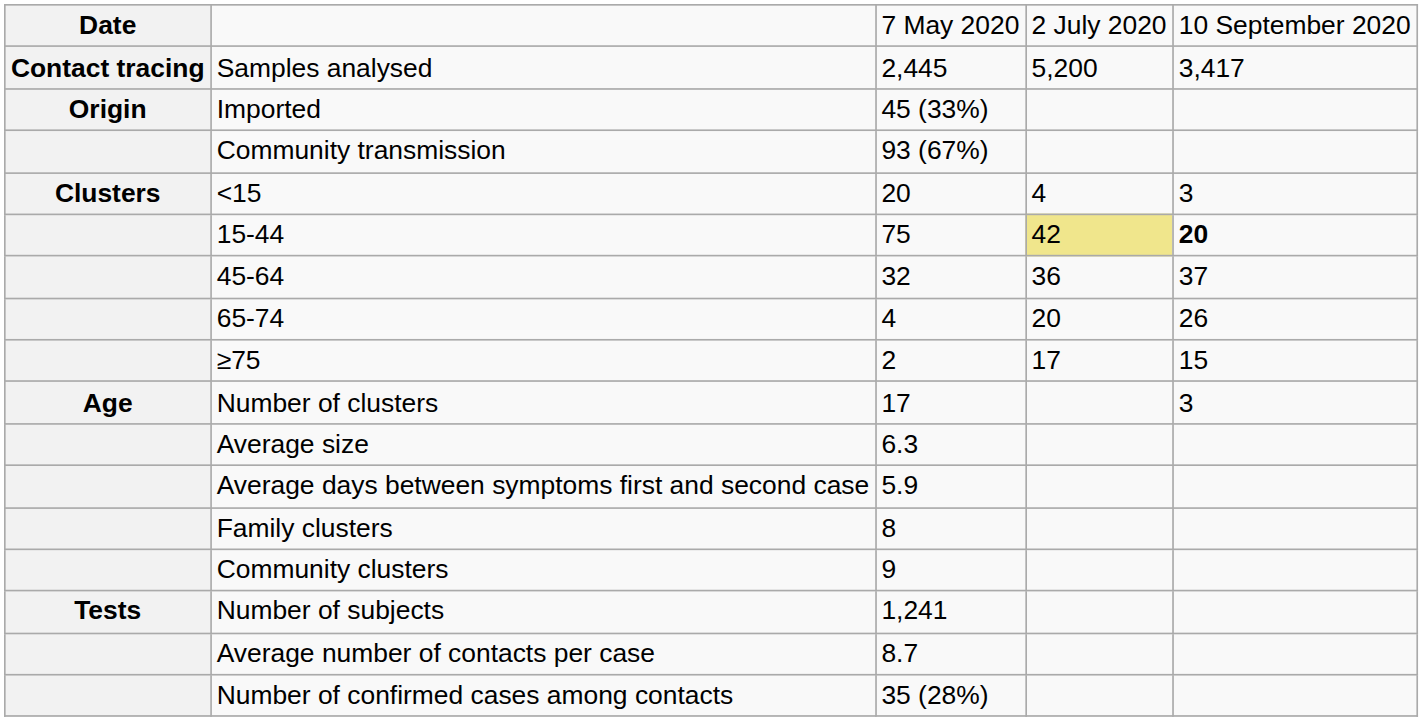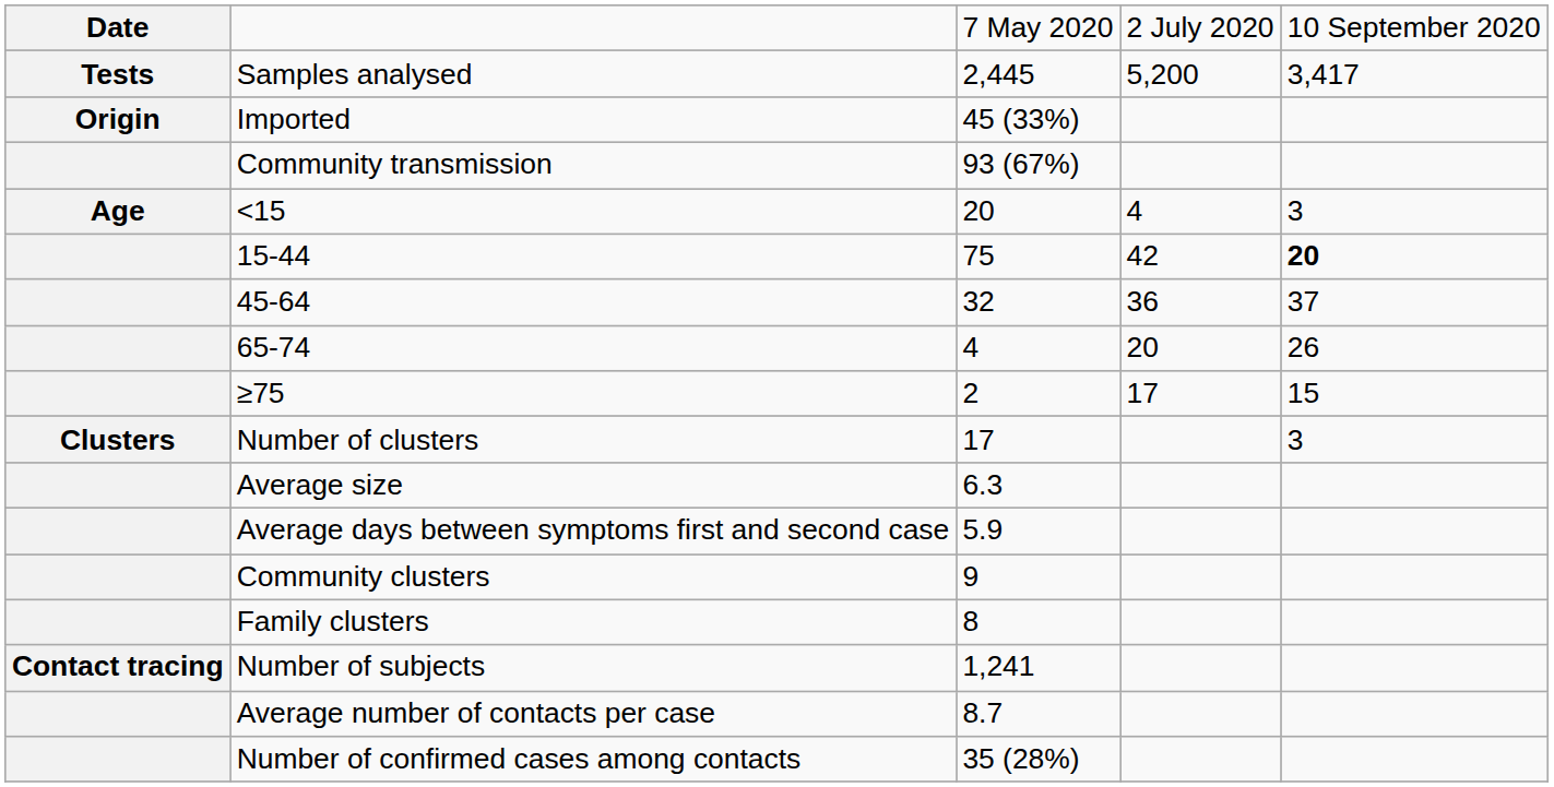 <table class="wikitable">
 <tr>
 <th>Date</th>
 <td></td>
 <td>7 May 2020</td>
 <td>2 July 2020</td>
 <td>10 September 2020</td>
 </tr>
 <tr>
-<th>Contact tracing</th>
+<th>Tests</th>
 <td>Samples analysed</td>
 <td>2,445</td>
 <td>5,200</td>
 <td>3,417</td>
 </tr>
 <tr>
 <th>Origin</th>
 <td>Imported</td>
 <td>45 (33%)</td>
 <td></td>
 <td></td>
 </tr>
 <tr>
 <th></th>
 <td>Community transmission</td>
 <td>93 (67%)</td>
 <td></td>
 <td></td>
 </tr>
 <tr>
-<th>Clusters</th>
+<th>Age</th>
 <td><15</td>
 <td>20</td>
 <td>4</td>
 <td>3</td>
 </tr>
 <tr>
 <th></th>
 <td>15-44</td>
 <td>75</td>
-<td style="background: khaki;">42</td>
+<td>42</td>
 <td><strong>20</strong></td>
 </tr>
 <tr>
 <th></th>
 <td>45-64</td>
 <td>32</td>
 <td>36</td>
 <td>37</td>
 </tr>
 <tr>
 <th></th>
 <td>65-74</td>
 <td>4</td>
 <td>20</td>
 <td>26</td>
 </tr>
 <tr>
 <th></th>
 <td>≥75</td>
 <td>2</td>
 <td>17</td>
 <td>15</td>
 </tr>
 <tr>
-<th>Age</th>
+<th>Clusters</th>
 <td>Number of clusters</td>
 <td>17</td>
 <td></td>
 <td>3</td>
 </tr>
 <tr>
 <th></th>
 <td>Average size</td>
 <td>6.3</td>
 <td></td>
 <td></td>
 </tr>
 <tr>
 <th></th>
 <td>Average days between symptoms first and second case</td>
 <td>5.9</td>
 <td></td>
 <td></td>
 </tr>
 <tr>
 <th></th>
+<td>Community clusters</td>
+<td>9</td>
+<td></td>
+<td></td>
+</tr>
+<tr>
+<th></th>
 <td>Family clusters</td>
 <td>8</td>
 <td></td>
 <td></td>
 </tr>
 <tr>
-<th></th>
-<td>Community clusters</td>
-<td>9</td>
-<td></td>
-<td></td>
-</tr>
-<tr>
-<th>Tests</th>
+<th>Contact tracing</th>
 <td>Number of subjects</td>
 <td>1,241</td>
 <td></td>
 <td></td>
 </tr>
 <tr>
 <th></th>
 <td>Average number of contacts per case</td>
 <td>8.7</td>
 <td></td>
 <td></td>
 </tr>
 <tr>
 <th></th>
 <td>Number of confirmed cases among contacts</td>
 <td>35 (28%)</td>
 <td></td>
 <td></td>
 </tr>
 </table>
